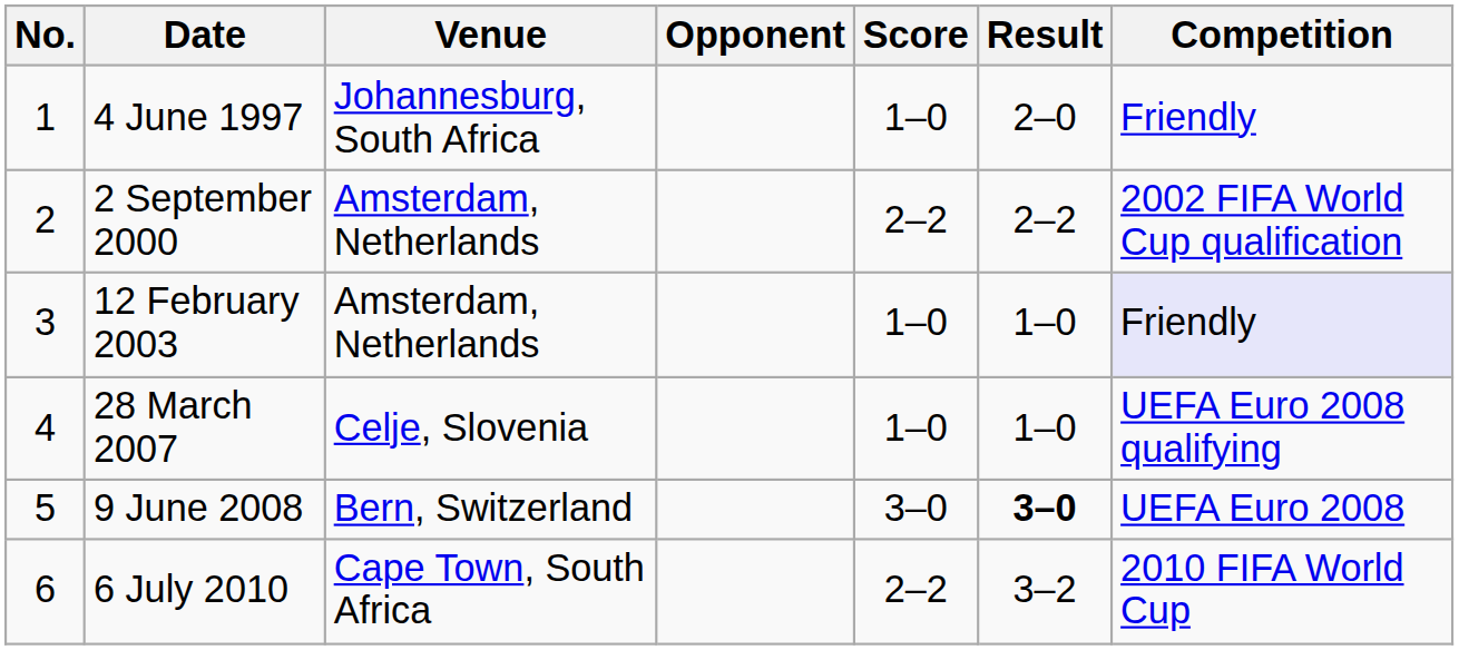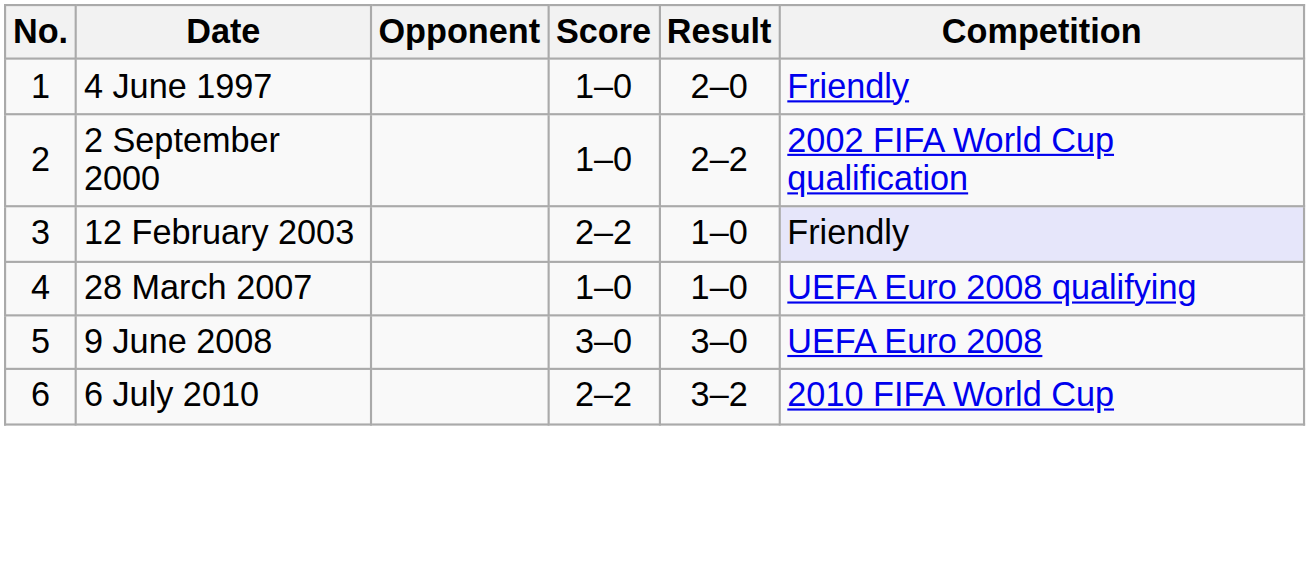 <table class="wikitable sortable">
 <tr>
 <th scope="col">No.</th>
 <th scope="col">Date</th>
-<th scope="col">Venue</th>
 <th scope="col">Opponent</th>
 <th scope="col">Score</th>
 <th scope="col">Result</th>
 <th scope="col">Competition</th>
 </tr>
 <tr>
 <td align="center">1</td>
 <td>4 June 1997</td>
-<td><a href='#'>Johannesburg</a>, South Africa</td>
 <td></td>
 <td align="center">1–0</td>
 <td align="center">2–0</td>
 <td><a href='#'>Friendly</a></td>
 </tr>
 <tr>
 <td align="center">2</td>
 <td>2 September 2000</td>
-<td><a href='#'>Amsterdam</a>, Netherlands</td>
 <td></td>
-<td align="center">2–2</td>
+<td align="center">1–0</td>
 <td align="center">2–2</td>
 <td><a href='#'>2002 FIFA World Cup qualification</a></td>
 </tr>
 <tr>
 <td align="center">3</td>
 <td>12 February 2003</td>
-<td>Amsterdam, Netherlands</td>
 <td></td>
-<td align="center">1–0</td>
+<td align="center">2–2</td>
 <td align="center">1–0</td>
 <td style="background: lavender;">Friendly</td>
 </tr>
 <tr>
 <td align="center">4</td>
 <td>28 March 2007</td>
-<td><a href='#'>Celje</a>, Slovenia</td>
 <td></td>
 <td align="center">1–0</td>
 <td align="center">1–0</td>
 <td><a href='#'>UEFA Euro 2008 qualifying</a></td>
 </tr>
 <tr>
 <td align="center">5</td>
 <td>9 June 2008</td>
-<td><a href='#'>Bern</a>, Switzerland</td>
 <td></td>
 <td align="center">3–0</td>
-<td align="center"><strong>3–0</strong></td>
+<td align="center">3–0</td>
 <td><a href='#'>UEFA Euro 2008</a></td>
 </tr>
 <tr>
 <td align="center">6</td>
 <td>6 July 2010</td>
-<td><a href='#'>Cape Town</a>, South Africa</td>
 <td></td>
 <td align="center">2–2</td>
 <td align="center">3–2</td>
 <td><a href='#'>2010 FIFA World Cup</a></td>
 </tr>
 </table>
